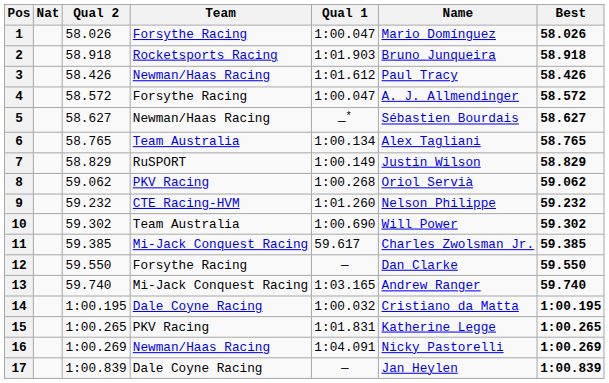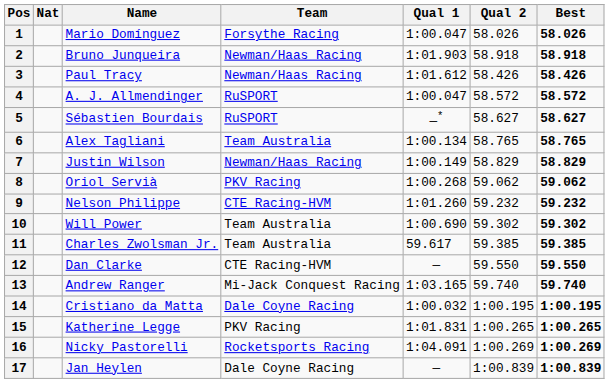 <table class="wikitable" style="font-size: 95%;">
 <tr>
 <th>Pos</th>
 <th>Nat</th>
-<th>Qual 2</th>
+<th>Name</th>
 <th>Team</th>
 <th>Qual 1</th>
-<th>Name</th>
+<th>Qual 2</th>
 <th>Best</th>
 </tr>
 <tr>
 <th>1</th>
 <td></td>
-<td>58.026</td>
+<td><a href='#'>Mario Domínguez</a></td>
 <td><a href='#'>Forsythe Racing</a></td>
 <td>1:00.047</td>
-<td><a href='#'>Mario Domínguez</a></td>
+<td>58.026</td>
 <td><strong>58.026</strong></td>
 </tr>
 <tr>
 <th>2</th>
 <td></td>
+<td><a href='#'>Bruno Junqueira</a></td>
+<td><a href='#'>Newman/Haas Racing</a></td>
+<td>1:01.903</td>
 <td>58.918</td>
-<td><a href='#'>Rocketsports Racing</a></td>
-<td>1:01.903</td>
-<td><a href='#'>Bruno Junqueira</a></td>
 <td><strong>58.918</strong></td>
 </tr>
 <tr>
 <th>3</th>
 <td></td>
-<td>58.426</td>
+<td><a href='#'>Paul Tracy</a></td>
 <td><a href='#'>Newman/Haas Racing</a></td>
 <td>1:01.612</td>
-<td><a href='#'>Paul Tracy</a></td>
+<td>58.426</td>
 <td><strong>58.426</strong></td>
 </tr>
 <tr>
 <th>4</th>
 <td></td>
+<td><a href='#'>A. J. Allmendinger</a></td>
+<td><a href='#'>RuSPORT</a></td>
+<td>1:00.047</td>
 <td>58.572</td>
-<td>Forsythe Racing</td>
-<td>1:00.047</td>
-<td><a href='#'>A. J. Allmendinger</a></td>
 <td><strong>58.572</strong></td>
 </tr>
 <tr>
 <th>5</th>
 <td></td>
+<td><a href='#'>Sébastien Bourdais</a></td>
+<td><a href='#'>RuSPORT</a></td>
+<td align="center">—<sup>*</sup></td>
 <td>58.627</td>
-<td>Newman/Haas Racing</td>
-<td align="center">—<sup>*</sup></td>
-<td><a href='#'>Sébastien Bourdais</a></td>
 <td><strong>58.627</strong></td>
 </tr>
 <tr>
 <th>6</th>
 <td></td>
-<td>58.765</td>
+<td><a href='#'>Alex Tagliani</a></td>
 <td><a href='#'>Team Australia</a></td>
 <td>1:00.134</td>
-<td><a href='#'>Alex Tagliani</a></td>
+<td>58.765</td>
 <td><strong>58.765</strong></td>
 </tr>
 <tr>
 <th>7</th>
 <td></td>
+<td><a href='#'>Justin Wilson</a></td>
+<td><a href='#'>Newman/Haas Racing</a></td>
+<td>1:00.149</td>
 <td>58.829</td>
-<td>RuSPORT</td>
-<td>1:00.149</td>
-<td><a href='#'>Justin Wilson</a></td>
 <td><strong>58.829</strong></td>
 </tr>
 <tr>
 <th>8</th>
 <td></td>
-<td>59.062</td>
+<td><a href='#'>Oriol Servià</a></td>
 <td><a href='#'>PKV Racing</a></td>
 <td>1:00.268</td>
-<td><a href='#'>Oriol Servià</a></td>
+<td>59.062</td>
 <td><strong>59.062</strong></td>
 </tr>
 <tr>
 <th>9</th>
 <td></td>
-<td>59.232</td>
+<td><a href='#'>Nelson Philippe</a></td>
 <td><a href='#'>CTE Racing-HVM</a></td>
 <td>1:01.260</td>
-<td><a href='#'>Nelson Philippe</a></td>
+<td>59.232</td>
 <td><strong>59.232</strong></td>
 </tr>
 <tr>
 <th>10</th>
 <td></td>
-<td>59.302</td>
+<td><a href='#'>Will Power</a></td>
 <td>Team Australia</td>
 <td>1:00.690</td>
-<td><a href='#'>Will Power</a></td>
+<td>59.302</td>
 <td><strong>59.302</strong></td>
 </tr>
 <tr>
 <th>11</th>
 <td></td>
+<td><a href='#'>Charles Zwolsman Jr.</a></td>
+<td>Team Australia</td>
+<td>59.617</td>
 <td>59.385</td>
-<td><a href='#'>Mi-Jack Conquest Racing</a></td>
-<td>59.617</td>
-<td><a href='#'>Charles Zwolsman Jr.</a></td>
 <td><strong>59.385</strong></td>
 </tr>
 <tr>
 <th>12</th>
 <td></td>
+<td><a href='#'>Dan Clarke</a></td>
+<td>CTE Racing-HVM</td>
+<td align="center">—</td>
 <td>59.550</td>
-<td>Forsythe Racing</td>
-<td align="center">—</td>
-<td><a href='#'>Dan Clarke</a></td>
 <td><strong>59.550</strong></td>
 </tr>
 <tr>
 <th>13</th>
 <td></td>
-<td>59.740</td>
+<td><a href='#'>Andrew Ranger</a></td>
 <td>Mi-Jack Conquest Racing</td>
 <td>1:03.165</td>
-<td><a href='#'>Andrew Ranger</a></td>
+<td>59.740</td>
 <td><strong>59.740</strong></td>
 </tr>
 <tr>
 <th>14</th>
 <td></td>
-<td>1:00.195</td>
+<td><a href='#'>Cristiano da Matta</a></td>
 <td><a href='#'>Dale Coyne Racing</a></td>
 <td>1:00.032</td>
-<td><a href='#'>Cristiano da Matta</a></td>
+<td>1:00.195</td>
 <td><strong>1:00.195</strong></td>
 </tr>
 <tr>
 <th>15</th>
 <td></td>
-<td>1:00.265</td>
+<td><a href='#'>Katherine Legge</a></td>
 <td>PKV Racing</td>
 <td>1:01.831</td>
-<td><a href='#'>Katherine Legge</a></td>
+<td>1:00.265</td>
 <td><strong>1:00.265</strong></td>
 </tr>
 <tr>
 <th>16</th>
 <td></td>
+<td><a href='#'>Nicky Pastorelli</a></td>
+<td><a href='#'>Rocketsports Racing</a></td>
+<td>1:04.091</td>
 <td>1:00.269</td>
-<td><a href='#'>Newman/Haas Racing</a></td>
-<td>1:04.091</td>
-<td><a href='#'>Nicky Pastorelli</a></td>
 <td><strong>1:00.269</strong></td>
 </tr>
 <tr>
 <th>17</th>
 <td></td>
-<td>1:00.839</td>
+<td><a href='#'>Jan Heylen</a></td>
 <td>Dale Coyne Racing</td>
 <td align="center">—</td>
-<td><a href='#'>Jan Heylen</a></td>
+<td>1:00.839</td>
 <td><strong>1:00.839</strong></td>
 </tr>
 </table>
